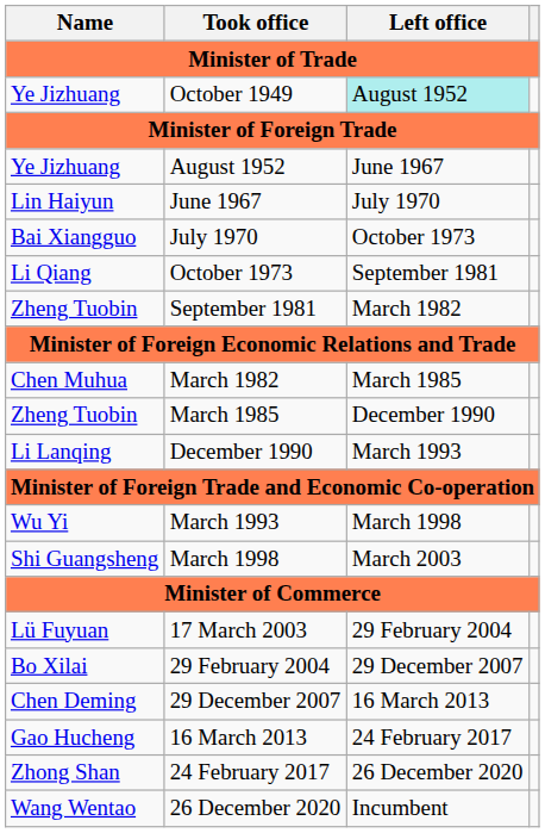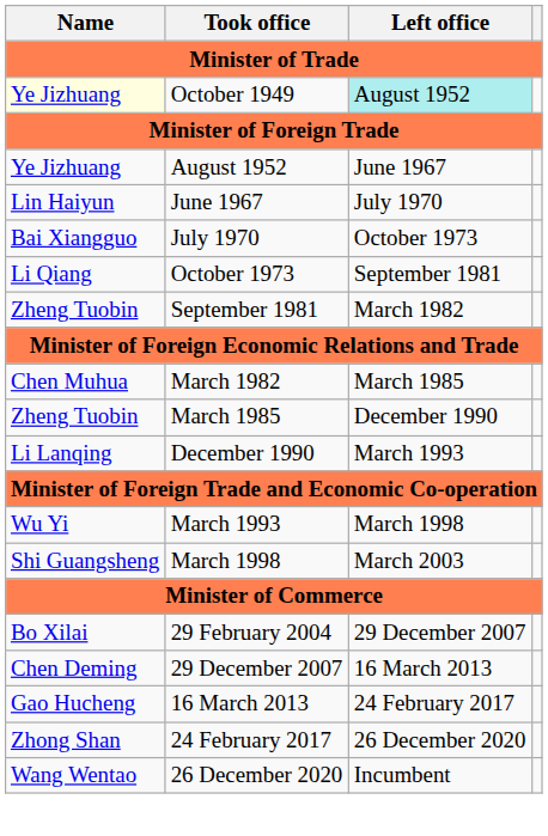 <table class="wikitable">
 <tr>
 <th>Name</th>
 <th>Took office</th>
 <th>Left office</th>
 <th></th>
 </tr>
 <tr>
 <td colspan="4" bgcolor="coral" align="center"><strong>Minister of Trade</strong></td>
 </tr>
 <tr>
-<td><a href='#'>Ye Jizhuang</a></td>
+<td style="background: lightyellow;"><a href='#'>Ye Jizhuang</a></td>
 <td>October 1949</td>
 <td style="background: paleturquoise;">August 1952</td>
 <td></td>
 </tr>
 <tr>
 <td colspan="4" bgcolor="coral" align="center"><strong>Minister of Foreign Trade</strong></td>
 </tr>
 <tr>
 <td><a href='#'>Ye Jizhuang</a></td>
 <td>August 1952</td>
 <td>June 1967</td>
 <td></td>
 </tr>
 <tr>
 <td><em></em> <a href='#'>Lin Haiyun</a></td>
 <td>June 1967</td>
 <td>July 1970</td>
 <td></td>
 </tr>
 <tr>
 <td><a href='#'>Bai Xiangguo</a></td>
 <td>July 1970</td>
 <td>October 1973</td>
 <td></td>
 </tr>
 <tr>
 <td><a href='#'>Li Qiang</a></td>
 <td>October 1973</td>
 <td>September 1981</td>
 <td></td>
 </tr>
 <tr>
 <td><a href='#'>Zheng Tuobin</a></td>
 <td>September 1981</td>
 <td>March 1982</td>
 <td></td>
 </tr>
 <tr>
 <td colspan="4" bgcolor="coral" align="center"><strong>Minister of Foreign Economic Relations and Trade</strong></td>
 </tr>
 <tr>
 <td><a href='#'>Chen Muhua</a></td>
 <td>March 1982</td>
 <td>March 1985</td>
 <td></td>
 </tr>
 <tr>
 <td><a href='#'>Zheng Tuobin</a></td>
 <td>March 1985</td>
 <td>December 1990</td>
 <td></td>
 </tr>
 <tr>
 <td><a href='#'>Li Lanqing</a></td>
 <td>December 1990</td>
 <td>March 1993</td>
 <td></td>
 </tr>
 <tr>
 <td colspan="4" bgcolor="coral" align="center"><strong>Minister of Foreign Trade and Economic Co-operation</strong></td>
 </tr>
 <tr>
 <td><a href='#'>Wu Yi</a></td>
 <td>March 1993</td>
 <td>March 1998</td>
 <td></td>
 </tr>
 <tr>
 <td><a href='#'>Shi Guangsheng</a></td>
 <td>March 1998</td>
 <td>March 2003</td>
 <td></td>
 </tr>
 <tr>
 <td colspan="4" bgcolor="coral" align="center"><strong>Minister of Commerce</strong></td>
 </tr>
 <tr>
-<td><a href='#'>Lü Fuyuan</a></td>
-<td>17 March 2003</td>
-<td>29 February 2004</td>
-<td></td>
-</tr>
-<tr>
 <td><a href='#'>Bo Xilai</a></td>
 <td>29 February 2004</td>
 <td>29 December 2007</td>
 <td></td>
 </tr>
 <tr>
 <td><a href='#'>Chen Deming</a></td>
 <td>29 December 2007</td>
 <td>16 March 2013</td>
 <td></td>
 </tr>
 <tr>
 <td><a href='#'>Gao Hucheng</a></td>
 <td>16 March 2013</td>
 <td>24 February 2017</td>
 <td></td>
 </tr>
 <tr>
 <td><a href='#'>Zhong Shan</a></td>
 <td>24 February 2017</td>
 <td>26 December 2020</td>
 <td></td>
 </tr>
 <tr>
 <td><a href='#'>Wang Wentao</a></td>
 <td>26 December 2020</td>
 <td>Incumbent</td>
 <td></td>
 </tr>
 </table>
